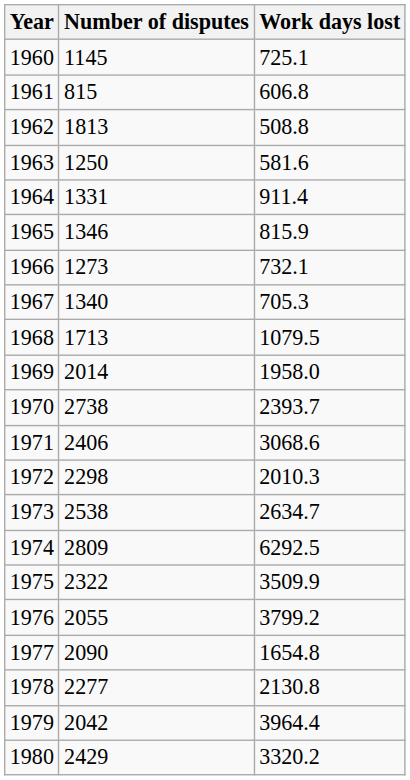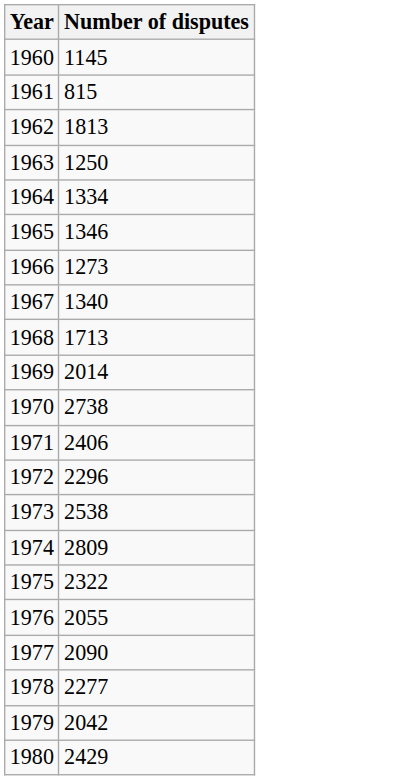 <table class="wikitable sortable mw-collapsible">
 <tr>
 <th>Year</th>
 <th>Number of disputes</th>
-<th>Work days lost</th>
 </tr>
 <tr>
 <td>1960</td>
 <td>1145</td>
-<td>725.1</td>
 </tr>
 <tr>
 <td>1961</td>
 <td>815</td>
-<td>606.8</td>
 </tr>
 <tr>
 <td>1962</td>
 <td>1813</td>
-<td>508.8</td>
 </tr>
 <tr>
 <td>1963</td>
 <td>1250</td>
-<td>581.6</td>
 </tr>
 <tr>
 <td>1964</td>
-<td>1331</td>
-<td>911.4</td>
+<td>1334</td>
 </tr>
 <tr>
 <td>1965</td>
 <td>1346</td>
-<td>815.9</td>
 </tr>
 <tr>
 <td>1966</td>
 <td>1273</td>
-<td>732.1</td>
 </tr>
 <tr>
 <td>1967</td>
 <td>1340</td>
-<td>705.3</td>
 </tr>
 <tr>
 <td>1968</td>
 <td>1713</td>
-<td>1079.5</td>
 </tr>
 <tr>
 <td>1969</td>
 <td>2014</td>
-<td>1958.0</td>
 </tr>
 <tr>
 <td>1970</td>
 <td>2738</td>
-<td>2393.7</td>
 </tr>
 <tr>
 <td>1971</td>
 <td>2406</td>
-<td>3068.6</td>
 </tr>
 <tr>
 <td>1972</td>
-<td>2298</td>
-<td>2010.3</td>
+<td>2296</td>
 </tr>
 <tr>
 <td>1973</td>
 <td>2538</td>
-<td>2634.7</td>
 </tr>
 <tr>
 <td>1974</td>
 <td>2809</td>
-<td>6292.5</td>
 </tr>
 <tr>
 <td>1975</td>
 <td>2322</td>
-<td>3509.9</td>
 </tr>
 <tr>
 <td>1976</td>
 <td>2055</td>
-<td>3799.2</td>
 </tr>
 <tr>
 <td>1977</td>
 <td>2090</td>
-<td>1654.8</td>
 </tr>
 <tr>
 <td>1978</td>
 <td>2277</td>
-<td>2130.8</td>
 </tr>
 <tr>
 <td>1979</td>
 <td>2042</td>
-<td>3964.4</td>
 </tr>
 <tr>
 <td>1980</td>
 <td>2429</td>
-<td>3320.2</td>
 </tr>
 </table>
